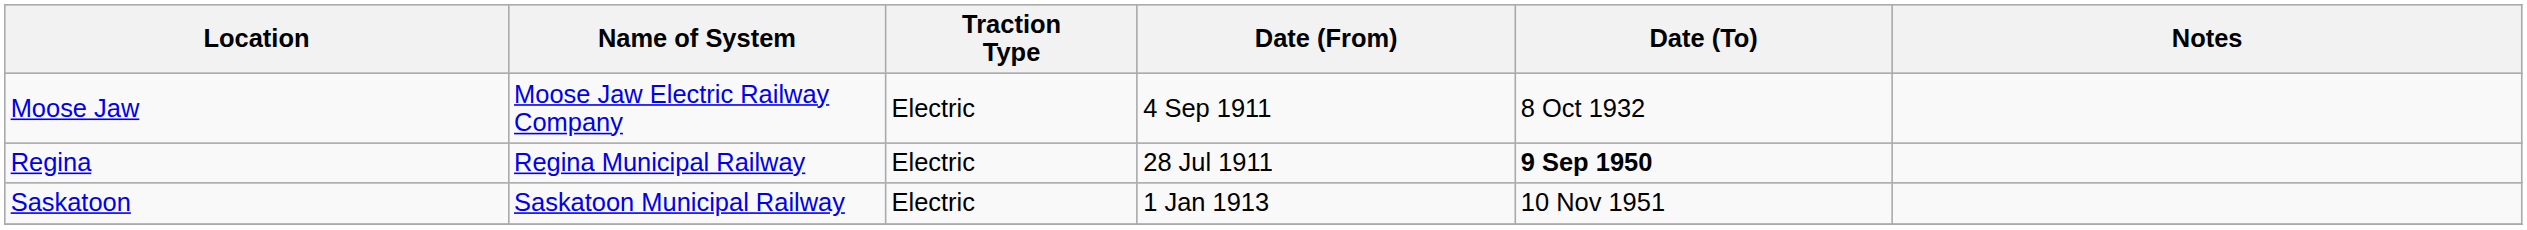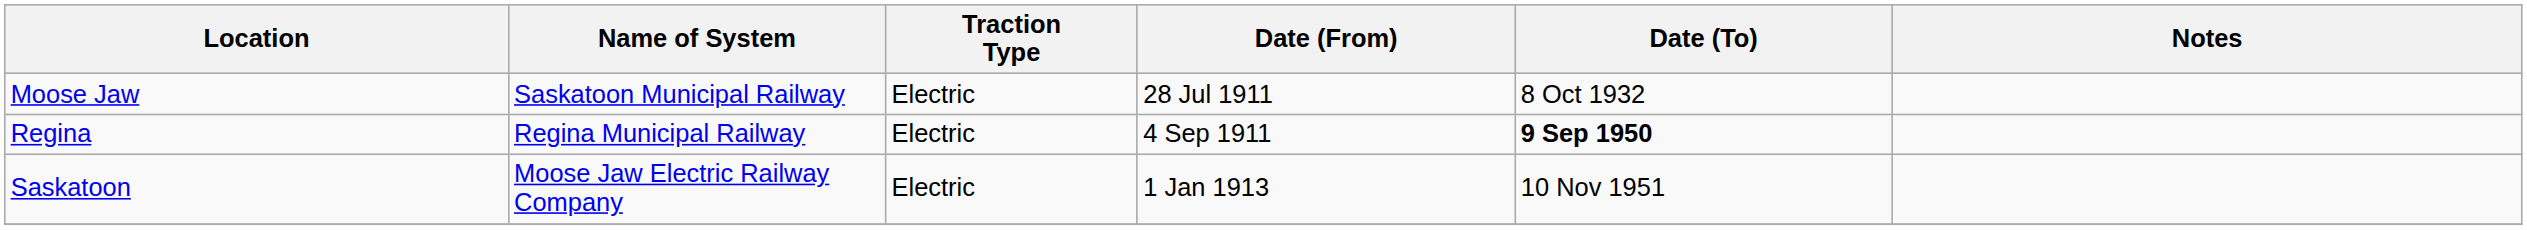 <table class="wikitable" width=100%>
 <tr>
 <th width="20%">Location</th>
 <th width="15%">Name of System</th>
 <th width=10%>Traction<br>Type</th>
 <th width=15%>Date (From)</th>
 <th width=15%>Date (To)</th>
 <th width=25%>Notes</th>
 </tr>
 <tr>
 <td><a href='#'>Moose Jaw</a></td>
-<td><a href='#'>Moose Jaw Electric Railway Company</a></td>
+<td><a href='#'>Saskatoon Municipal Railway</a></td>
 <td>Electric</td>
-<td>4 Sep 1911</td>
+<td>28 Jul 1911</td>
 <td>8 Oct 1932</td>
 <td> </td>
 </tr>
 <tr>
 <td><a href='#'>Regina</a></td>
 <td><a href='#'>Regina Municipal Railway</a></td>
 <td>Electric</td>
-<td>28 Jul 1911</td>
+<td>4 Sep 1911</td>
 <td><strong>9 Sep 1950</strong></td>
 <td> </td>
 </tr>
 <tr>
 <td><a href='#'>Saskatoon</a></td>
-<td><a href='#'>Saskatoon Municipal Railway</a></td>
+<td><a href='#'>Moose Jaw Electric Railway Company</a></td>
 <td>Electric</td>
 <td>1 Jan 1913</td>
 <td>10 Nov 1951</td>
 <td> </td>
 </tr>
 <tr>
 </tr>
 </table>
